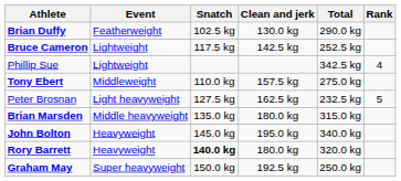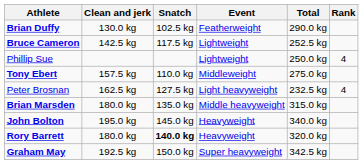 <table class="wikitable" style="text-align:center; font-size:90%">
 <tr>
 <th>Athlete</th>
+<th>Clean and jerk</th>
+<th>Snatch</th>
 <th>Event</th>
-<th>Snatch</th>
-<th>Clean and jerk</th>
 <th>Total</th>
 <th>Rank</th>
 </tr>
 <tr>
 <td style="text-align:left;"><strong><a href='#'>Brian Duffy</a></strong></td>
+<td>130.0 kg</td>
+<td>102.5 kg</td>
 <td style="text-align:left;"><a href='#'>Featherweight</a></td>
-<td>102.5 kg</td>
-<td>130.0 kg</td>
 <td>290.0 kg</td>
 <td></td>
 </tr>
 <tr>
 <td style="text-align:left;"><strong><a href='#'>Bruce Cameron</a></strong></td>
+<td>142.5 kg</td>
+<td>117.5 kg</td>
 <td style="text-align:left;"><a href='#'>Lightweight</a></td>
-<td>117.5 kg</td>
-<td>142.5 kg</td>
 <td>252.5 kg</td>
 <td></td>
 </tr>
 <tr>
 <td style="text-align:left;"><a href='#'>Phillip Sue</a></td>
-<td style="text-align:left;"><a href='#'>Lightweight</a></td>
 <td></td>
 <td></td>
-<td>342.5 kg</td>
+<td style="text-align:left;"><a href='#'>Lightweight</a></td>
+<td>250.0 kg</td>
 <td>4</td>
 </tr>
 <tr>
 <td style="text-align:left;"><strong><a href='#'>Tony Ebert</a></strong></td>
+<td>157.5 kg</td>
+<td>110.0 kg</td>
 <td style="text-align:left;"><a href='#'>Middleweight</a></td>
-<td>110.0 kg</td>
-<td>157.5 kg</td>
 <td>275.0 kg</td>
 <td></td>
 </tr>
 <tr>
 <td style="text-align:left;"><a href='#'>Peter Brosnan</a></td>
+<td>162.5 kg</td>
+<td>127.5 kg</td>
 <td style="text-align:left;"><a href='#'>Light heavyweight</a></td>
-<td>127.5 kg</td>
-<td>162.5 kg</td>
 <td>232.5 kg</td>
-<td>5</td>
+<td>4</td>
 </tr>
 <tr>
 <td style="text-align:left;"><strong><a href='#'>Brian Marsden</a></strong></td>
+<td>180.0 kg</td>
+<td>135.0 kg</td>
 <td style="text-align:left;"><a href='#'>Middle heavyweight</a></td>
-<td>135.0 kg</td>
-<td>180.0 kg</td>
 <td>315.0 kg</td>
 <td></td>
 </tr>
 <tr>
 <td style="text-align:left;"><strong><a href='#'>John Bolton</a></strong></td>
+<td>195.0 kg</td>
+<td>145.0 kg</td>
 <td style="text-align:left;"><a href='#'>Heavyweight</a></td>
-<td>145.0 kg</td>
-<td>195.0 kg</td>
 <td>340.0 kg</td>
 <td></td>
 </tr>
 <tr>
 <td style="text-align:left;"><strong><a href='#'>Rory Barrett</a></strong></td>
+<td>180.0 kg</td>
+<td><strong>140.0 kg</strong></td>
 <td style="text-align:left;"><a href='#'>Heavyweight</a></td>
-<td><strong>140.0 kg</strong></td>
-<td>180.0 kg</td>
 <td>320.0 kg</td>
 <td></td>
 </tr>
 <tr>
 <td style="text-align:left;"><strong><a href='#'>Graham May</a></strong></td>
+<td>192.5 kg</td>
+<td>150.0 kg</td>
 <td style="text-align:left;"><a href='#'>Super heavyweight</a></td>
-<td>150.0 kg</td>
-<td>192.5 kg</td>
-<td>250.0 kg</td>
+<td>342.5 kg</td>
 <td></td>
 </tr>
 </table>
